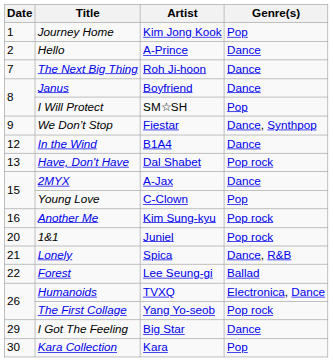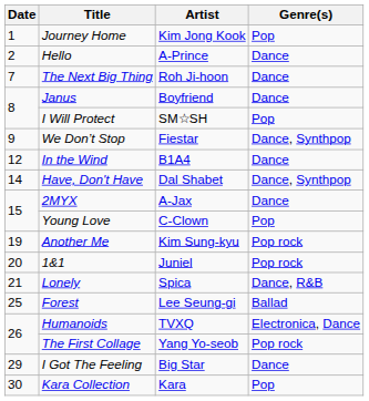 <table class="wikitable" style="text-align: left;">
 <tr>
 <th>Date</th>
 <th>Title</th>
 <th>Artist</th>
 <th>Genre(s)</th>
 </tr>
 <tr>
 <td rowspan="1">1</td>
 <td><em>Journey Home</em></td>
 <td><a href='#'>Kim Jong Kook</a></td>
 <td><a href='#'>Pop</a></td>
 </tr>
 <tr>
 <td rowspan="1">2</td>
 <td><em>Hello</em></td>
 <td><a href='#'>A-Prince</a></td>
 <td><a href='#'>Dance</a></td>
 </tr>
 <tr>
 <td rowspan="1">7</td>
 <td><em><a href='#'>The Next Big Thing</a></em></td>
 <td><a href='#'>Roh Ji-hoon</a></td>
 <td><a href='#'>Dance</a></td>
 </tr>
 <tr>
 <td rowspan="2">8</td>
 <td><a href='#'><em>Janus</em></a></td>
 <td><a href='#'>Boyfriend</a></td>
 <td><a href='#'>Dance</a></td>
 </tr>
 <tr>
 <td><em>I Will Protect</em></td>
 <td>SM☆SH</td>
 <td><a href='#'>Pop</a></td>
 </tr>
 <tr>
 <td rowspan="1">9</td>
 <td><em>We Don’t Stop</em></td>
 <td><a href='#'>Fiestar</a></td>
 <td><a href='#'>Dance</a>, <a href='#'>Synthpop</a></td>
 </tr>
 <tr>
 <td>12</td>
 <td><em><a href='#'>In the Wind</a></em></td>
 <td><a href='#'>B1A4</a></td>
 <td><a href='#'>Dance</a></td>
 </tr>
 <tr>
-<td rowspan="1">13</td>
+<td rowspan="1">14</td>
 <td><em><a href='#'>Have, Don't Have</a></em></td>
 <td><a href='#'>Dal Shabet</a></td>
-<td><a href='#'>Pop rock</a></td>
+<td><a href='#'>Dance</a>, <a href='#'>Synthpop</a></td>
 </tr>
 <tr>
 <td rowspan="2">15</td>
 <td><em><a href='#'>2MYX</a></em></td>
 <td><a href='#'>A-Jax</a></td>
 <td><a href='#'>Dance</a></td>
 </tr>
 <tr>
 <td><em>Young Love</em></td>
 <td><a href='#'>C-Clown</a></td>
 <td><a href='#'>Pop</a></td>
 </tr>
 <tr>
-<td rowspan="1">16</td>
+<td rowspan="1">19</td>
 <td><em><a href='#'>Another Me</a></em></td>
 <td><a href='#'>Kim Sung-kyu</a></td>
 <td><a href='#'>Pop rock</a></td>
 </tr>
 <tr>
 <td rowspan="1">20</td>
 <td><em>1&1</em></td>
 <td><a href='#'>Juniel</a></td>
 <td><a href='#'>Pop rock</a></td>
 </tr>
 <tr>
 <td rowspan="1">21</td>
 <td><em><a href='#'>Lonely</a></em></td>
 <td><a href='#'>Spica</a></td>
 <td><a href='#'>Dance</a>, <a href='#'>R&B</a></td>
 </tr>
 <tr>
-<td rowspan="1">22</td>
+<td rowspan="1">25</td>
 <td><em><a href='#'>Forest</a></em></td>
 <td><a href='#'>Lee Seung-gi</a></td>
 <td><a href='#'>Ballad</a></td>
 </tr>
 <tr>
 <td rowspan="2">26</td>
 <td><em><a href='#'>Humanoids</a></em></td>
 <td><a href='#'>TVXQ</a></td>
 <td><a href='#'>Electronica</a>, <a href='#'>Dance</a></td>
 </tr>
 <tr>
 <td><em><a href='#'>The First Collage</a></em></td>
 <td><a href='#'>Yang Yo-seob</a></td>
 <td><a href='#'>Pop rock</a></td>
 </tr>
 <tr>
 <td rowspan="1">29</td>
 <td><em>I Got The Feeling</em></td>
 <td><a href='#'>Big Star</a></td>
 <td><a href='#'>Dance</a></td>
 </tr>
 <tr>
 <td rowspan="1">30</td>
 <td><em><a href='#'>Kara Collection</a></em></td>
 <td><a href='#'>Kara</a></td>
 <td><a href='#'>Pop</a></td>
 </tr>
 </table>
